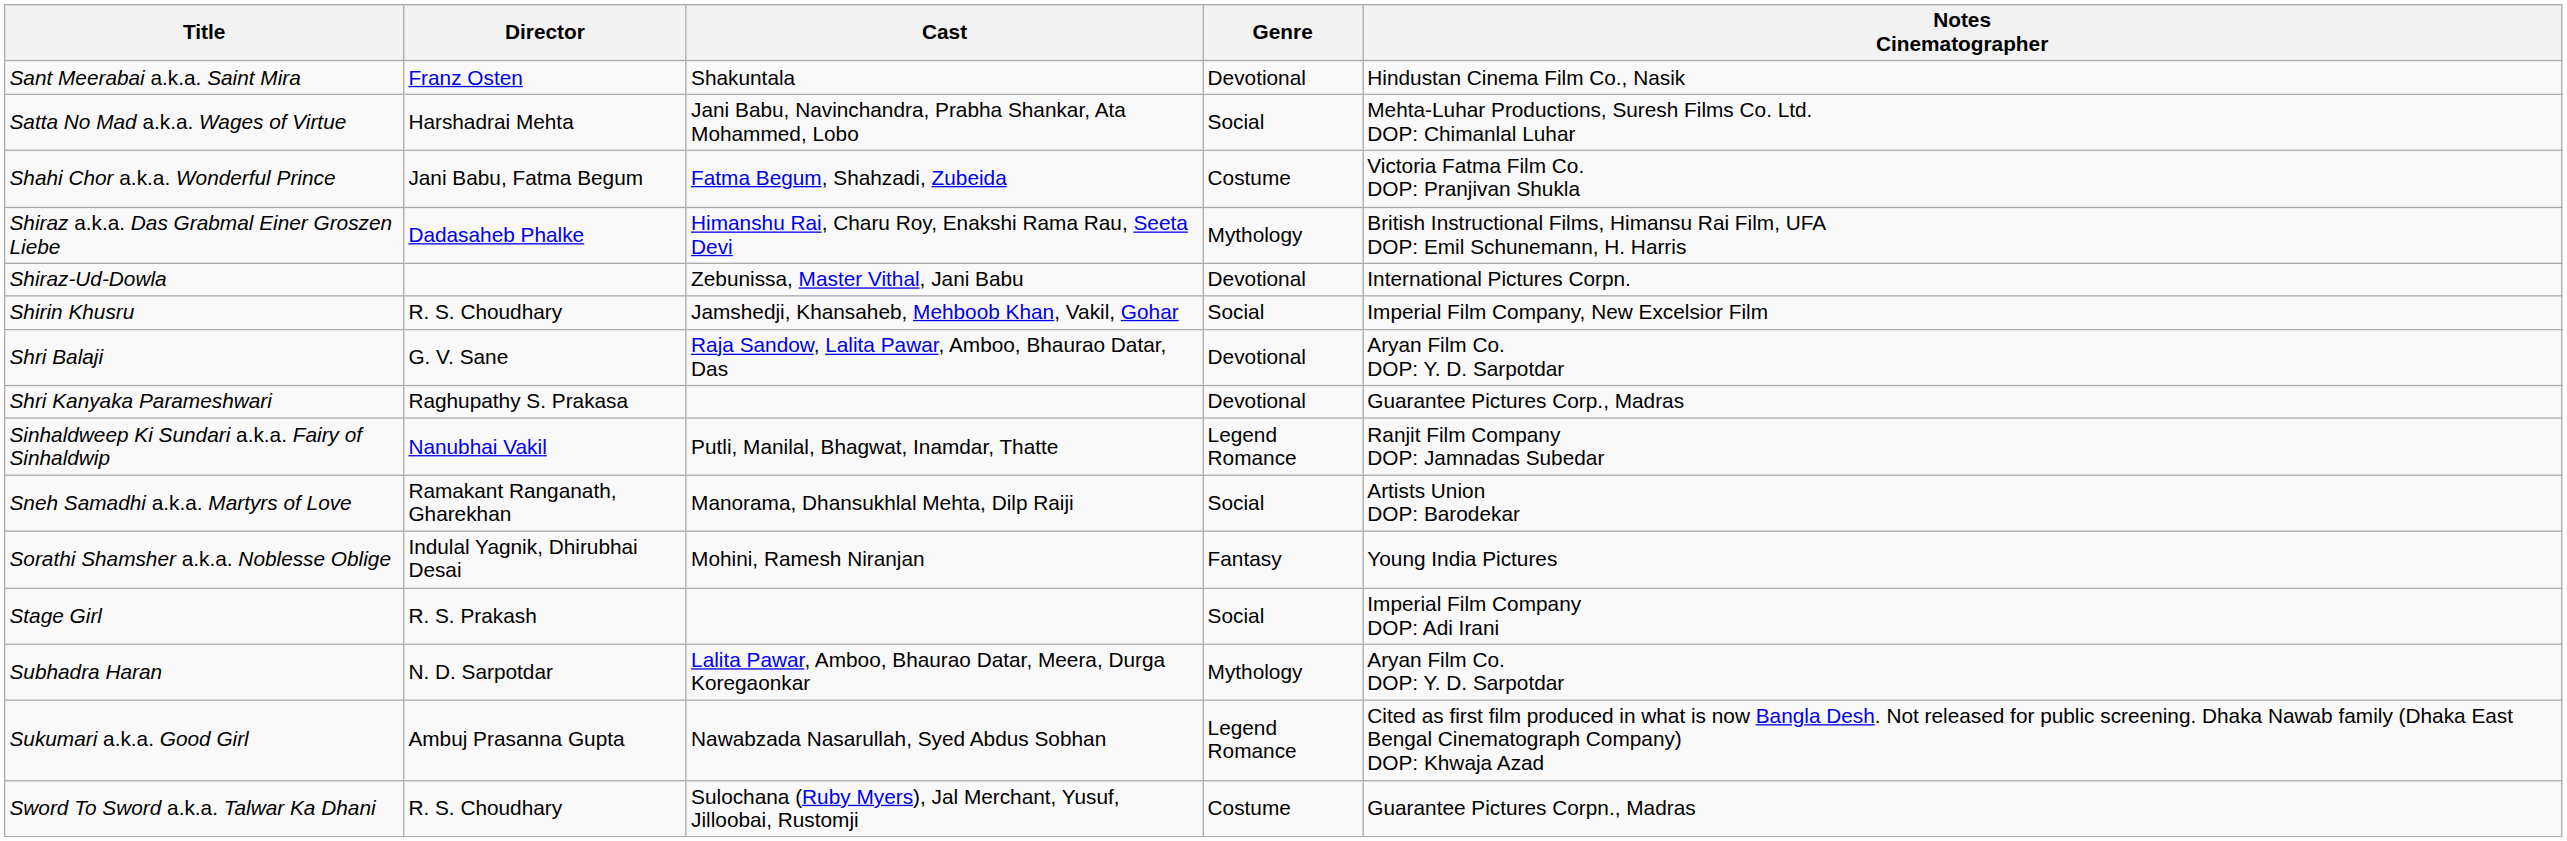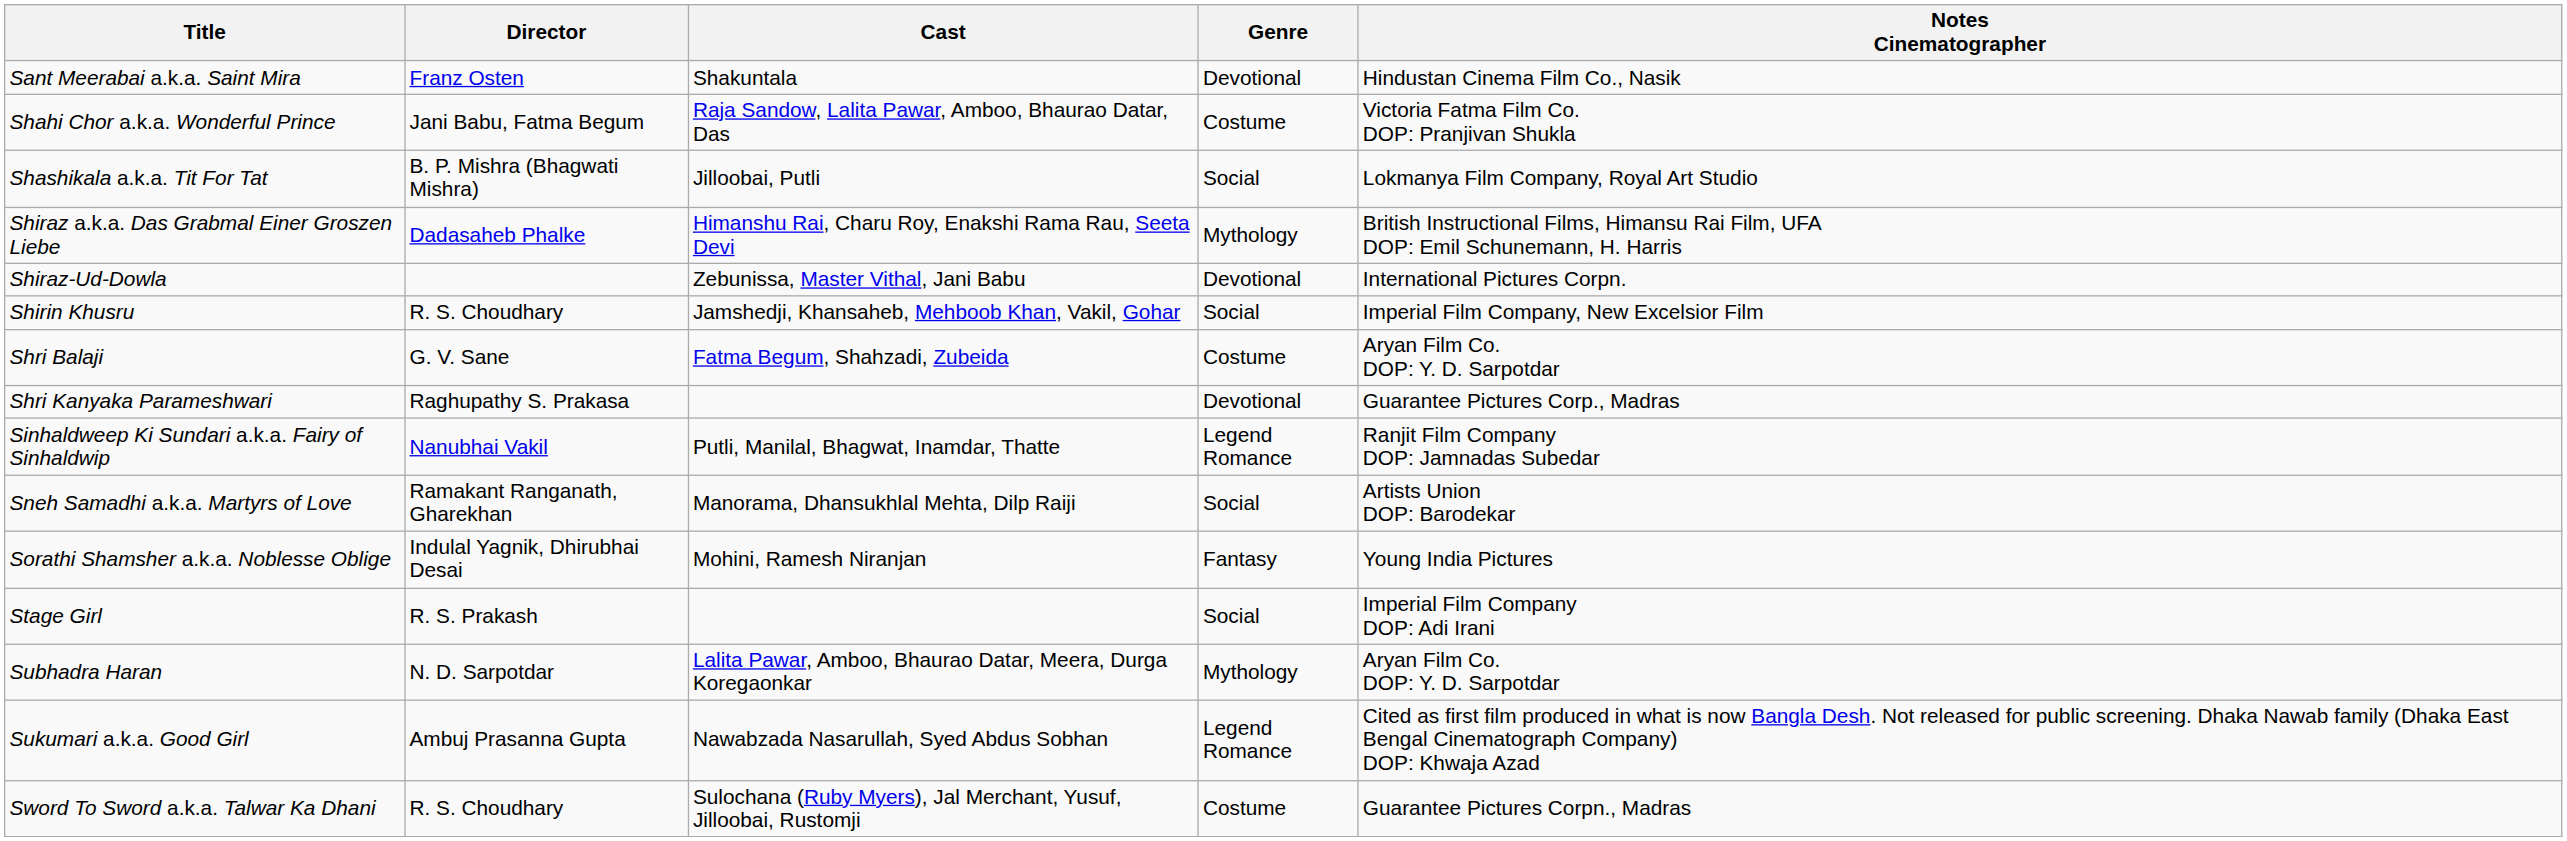 <table class="wikitable">
 <tr>
 <th>Title</th>
 <th>Director</th>
 <th>Cast</th>
 <th>Genre</th>
 <th>Notes<br>Cinematographer</th>
 </tr>
 <tr>
 <td><em>Sant Meerabai</em> a.k.a. <em>Saint Mira</em></td>
 <td><a href='#'>Franz Osten</a></td>
 <td>Shakuntala</td>
 <td>Devotional</td>
 <td>Hindustan Cinema Film Co., Nasik</td>
 </tr>
 <tr>
-<td><em>Satta No Mad</em> a.k.a. <em>Wages of Virtue</em></td>
-<td>Harshadrai Mehta</td>
-<td>Jani Babu, Navinchandra, Prabha Shankar, Ata Mohammed, Lobo</td>
-<td>Social</td>
-<td>Mehta-Luhar Productions, Suresh Films Co. Ltd.<br>DOP: Chimanlal Luhar</td>
+<td><em>Shahi Chor</em> a.k.a. <em>Wonderful Prince</em></td>
+<td>Jani Babu, Fatma Begum</td>
+<td><a href='#'>Raja Sandow</a>, <a href='#'>Lalita Pawar</a>, Amboo, Bhaurao Datar, Das</td>
+<td>Costume</td>
+<td>Victoria Fatma Film Co.<br>DOP: Pranjivan Shukla</td>
 </tr>
 <tr>
-<td><em>Shahi Chor</em> a.k.a. <em>Wonderful Prince</em></td>
-<td>Jani Babu, Fatma Begum</td>
-<td><a href='#'>Fatma Begum</a>, Shahzadi, <a href='#'>Zubeida</a></td>
-<td>Costume</td>
-<td>Victoria Fatma Film Co.<br>DOP: Pranjivan Shukla</td>
+<td><em>Shashikala</em> a.k.a. <em>Tit For Tat</em></td>
+<td>B. P. Mishra (Bhagwati Mishra)</td>
+<td>Jilloobai, Putli</td>
+<td>Social</td>
+<td>Lokmanya Film Company, Royal Art Studio</td>
 </tr>
 <tr>
 <td><em>Shiraz</em> a.k.a. <em>Das Grabmal Einer Groszen Liebe</em></td>
 <td><a href='#'>Dadasaheb Phalke</a></td>
 <td><a href='#'>Himanshu Rai</a>, Charu Roy, Enakshi Rama Rau, <a href='#'>Seeta Devi</a></td>
 <td>Mythology</td>
 <td>British Instructional Films, Himansu Rai Film, UFA<br>DOP: Emil Schunemann, H. Harris</td>
 </tr>
 <tr>
 <td><em>Shiraz-Ud-Dowla</em></td>
 <td></td>
 <td>Zebunissa, <a href='#'>Master Vithal</a>, Jani Babu</td>
 <td>Devotional</td>
 <td>International Pictures Corpn.</td>
 </tr>
 <tr>
 <td><em>Shirin Khusru</em></td>
 <td>R. S. Choudhary</td>
 <td>Jamshedji, Khansaheb, <a href='#'>Mehboob Khan</a>, Vakil, <a href='#'>Gohar</a></td>
 <td>Social</td>
 <td>Imperial Film Company, New Excelsior Film</td>
 </tr>
 <tr>
 <td><em>Shri Balaji</em></td>
 <td>G. V. Sane</td>
-<td><a href='#'>Raja Sandow</a>, <a href='#'>Lalita Pawar</a>, Amboo, Bhaurao Datar, Das</td>
-<td>Devotional</td>
+<td><a href='#'>Fatma Begum</a>, Shahzadi, <a href='#'>Zubeida</a></td>
+<td>Costume</td>
 <td>Aryan Film Co. <br>DOP: Y. D. Sarpotdar</td>
 </tr>
 <tr>
 <td><em>Shri Kanyaka Parameshwari</em></td>
 <td>Raghupathy S. Prakasa</td>
 <td></td>
 <td>Devotional</td>
 <td>Guarantee Pictures Corp., Madras</td>
 </tr>
 <tr>
 <td><em>Sinhaldweep Ki Sundari</em> a.k.a. <em>Fairy of Sinhaldwip</em></td>
 <td><a href='#'>Nanubhai Vakil</a></td>
 <td>Putli, Manilal, Bhagwat, Inamdar, Thatte</td>
 <td>Legend Romance</td>
 <td>Ranjit Film Company<br>DOP: Jamnadas Subedar</td>
 </tr>
 <tr>
 <td><em>Sneh Samadhi</em> a.k.a. <em>Martyrs of Love</em></td>
 <td>Ramakant Ranganath, Gharekhan</td>
 <td>Manorama, Dhansukhlal Mehta, Dilp Raiji</td>
 <td>Social</td>
 <td>Artists Union<br>DOP: Barodekar</td>
 </tr>
 <tr>
 <td><em>Sorathi Shamsher</em> a.k.a. <em>Noblesse Oblige</em></td>
 <td>Indulal Yagnik, Dhirubhai Desai</td>
 <td>Mohini, Ramesh Niranjan</td>
 <td>Fantasy</td>
 <td>Young India Pictures</td>
 </tr>
 <tr>
 <td><em>Stage Girl</em></td>
 <td>R. S. Prakash</td>
 <td></td>
 <td>Social</td>
 <td>Imperial Film Company<br>DOP: Adi Irani</td>
 </tr>
 <tr>
 <td><em>Subhadra Haran</em></td>
 <td>N. D. Sarpotdar</td>
 <td><a href='#'>Lalita Pawar</a>, Amboo, Bhaurao Datar, Meera, Durga Koregaonkar</td>
 <td>Mythology</td>
 <td>Aryan Film Co. <br>DOP: Y. D. Sarpotdar</td>
 </tr>
 <tr>
 <td><em>Sukumari</em> a.k.a. <em>Good Girl</em></td>
 <td>Ambuj Prasanna Gupta</td>
 <td>Nawabzada Nasarullah, Syed Abdus Sobhan</td>
 <td>Legend Romance</td>
 <td>Cited as first film produced in what is now <a href='#'>Bangla Desh</a>. Not released for public screening. Dhaka Nawab family (Dhaka East Bengal Cinematograph Company) <br>DOP: Khwaja Azad</td>
 </tr>
 <tr>
 <td><em>Sword To Sword</em> a.k.a. <em>Talwar Ka Dhani</em></td>
 <td>R. S. Choudhary</td>
 <td>Sulochana (<a href='#'>Ruby Myers</a>), Jal Merchant, Yusuf, Jilloobai, Rustomji</td>
 <td>Costume</td>
 <td>Guarantee Pictures Corpn., Madras</td>
 </tr>
 </table>
